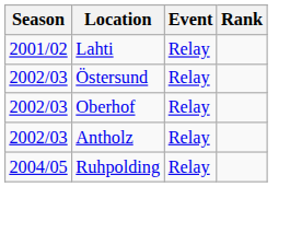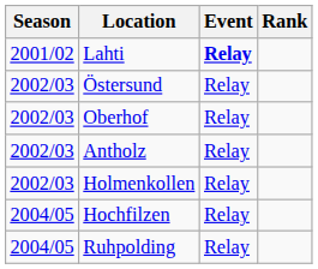 <table class="wikitable sortable" style="font-size:90%" style="text-align:center">
 <tr>
 <th>Season</th>
 <th>Location</th>
 <th>Event</th>
 <th>Rank</th>
 </tr>
 <tr>
 <td><a href='#'>2001/02</a></td>
 <td><a href='#'>Lahti</a></td>
-<td><a href='#'>Relay</a></td>
+<td><strong><a href='#'>Relay</a></strong></td>
 <td></td>
 </tr>
 <tr>
 <td><a href='#'>2002/03</a></td>
 <td><a href='#'>Östersund</a></td>
 <td><a href='#'>Relay</a></td>
 <td></td>
 </tr>
 <tr>
 <td><a href='#'>2002/03</a></td>
 <td><a href='#'>Oberhof</a></td>
 <td><a href='#'>Relay</a></td>
 <td></td>
 </tr>
 <tr>
 <td><a href='#'>2002/03</a></td>
 <td><a href='#'>Antholz</a></td>
 <td><a href='#'>Relay</a></td>
 <td></td>
 </tr>
 <tr>
+<td><a href='#'>2002/03</a></td>
+<td><a href='#'>Holmenkollen</a></td>
+<td><a href='#'>Relay</a></td>
+<td></td>
+</tr>
+<tr>
+<td><a href='#'>2004/05</a></td>
+<td><a href='#'>Hochfilzen</a></td>
+<td><a href='#'>Relay</a></td>
+<td></td>
+</tr>
+<tr>
 <td><a href='#'>2004/05</a></td>
 <td><a href='#'>Ruhpolding</a></td>
 <td><a href='#'>Relay</a></td>
 <td></td>
 </tr>
 </table>
